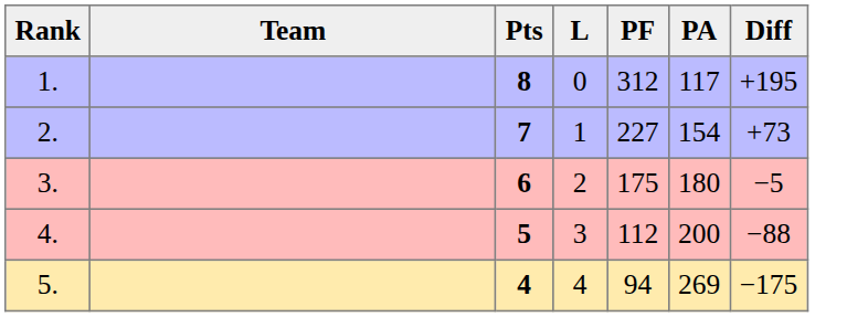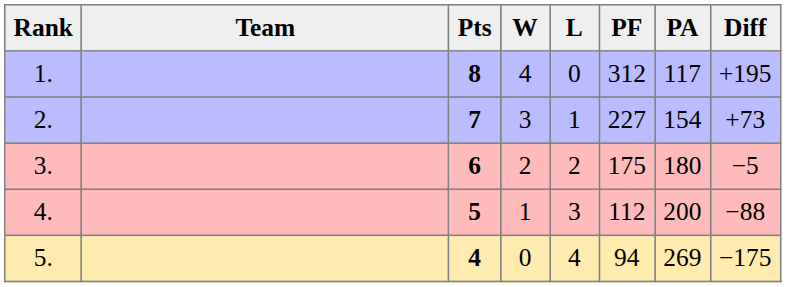 <table style=border-collapse:collapse border=1 cellspacing=0 cellpadding=5>
 <tr align=center bgcolor=#efefef>
 <th width=20>Rank</th>
 <th width=220>Team</th>
 <th width=20>Pts</th>
+<th width=20>W</th>
 <th width=20>L</th>
 <th width=20>PF</th>
 <th width=20>PA</th>
 <th width=20>Diff</th>
 </tr>
 <tr align=center bgcolor="#BBBBFF">
 <td>1.</td>
 <td align=left></td>
 <td><strong>8</strong></td>
+<td>4</td>
 <td>0</td>
 <td>312</td>
 <td>117</td>
 <td>+195</td>
 </tr>
 <tr align=center bgcolor="#BBBBFF">
 <td>2.</td>
 <td align=left></td>
 <td><strong>7</strong></td>
+<td>3</td>
 <td>1</td>
 <td>227</td>
 <td>154</td>
 <td>+73</td>
 </tr>
 <tr align=center bgcolor="#ffbbbb">
 <td>3.</td>
 <td align=left></td>
 <td><strong>6</strong></td>
 <td>2</td>
+<td>2</td>
 <td>175</td>
 <td>180</td>
 <td>−5</td>
 </tr>
 <tr align=center bgcolor="#ffbbbb">
 <td>4.</td>
 <td align=left></td>
 <td><strong>5</strong></td>
+<td>1</td>
 <td>3</td>
 <td>112</td>
 <td>200</td>
 <td>−88</td>
 </tr>
 <tr align=center bgcolor="#ffebad">
 <td>5.</td>
 <td align=left></td>
 <td><strong>4</strong></td>
+<td>0</td>
 <td>4</td>
 <td>94</td>
 <td>269</td>
 <td>−175</td>
 </tr>
 </table>
